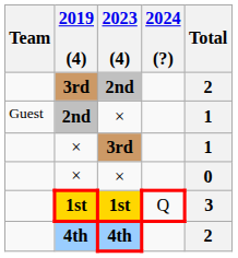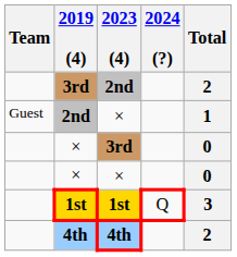 <table class="wikitable" style="text-align:center">
 <tr>
 <th>Team</th>
 <th><a href='#'>2019</a><br> <br> (4)</th>
 <th><a href='#'>2023</a><br> <br> (4)</th>
 <th><a href='#'>2024</a><br> <br> (?)</th>
 <th>Total</th>
 </tr>
 <tr>
 <td align=left></td>
 <td bgcolor=#cc9966><strong>3rd</strong></td>
 <td bgcolor=Silver><strong>2nd</strong></td>
 <td></td>
 <th>2</th>
 </tr>
 <tr>
 <td align=left><sup>Guest</sup></td>
 <td bgcolor=Silver><strong>2nd</strong></td>
 <td>×</td>
 <td></td>
 <th>1</th>
 </tr>
 <tr>
 <td align=left></td>
 <td>×</td>
 <td bgcolor=#cc9966><strong>3rd</strong></td>
 <td></td>
-<th>1</th>
+<th>0</th>
 </tr>
 <tr>
 <td align=left></td>
 <td>×</td>
 <td>×</td>
 <td></td>
 <th>0</th>
 </tr>
 <tr>
 <td align=left></td>
 <td style="border:3px solid red" bgcolor=Gold><strong>1st</strong></td>
 <td bgcolor=Gold><strong>1st</strong></td>
 <td style="border:3px solid red">Q</td>
 <th>3</th>
 </tr>
 <tr>
 <td align=left></td>
 <td bgcolor=#9acdff><strong>4th</strong></td>
 <td style="border:3px solid red" bgcolor=#9acdff><strong>4th</strong></td>
 <td></td>
 <th>2</th>
 </tr>
 </table>
